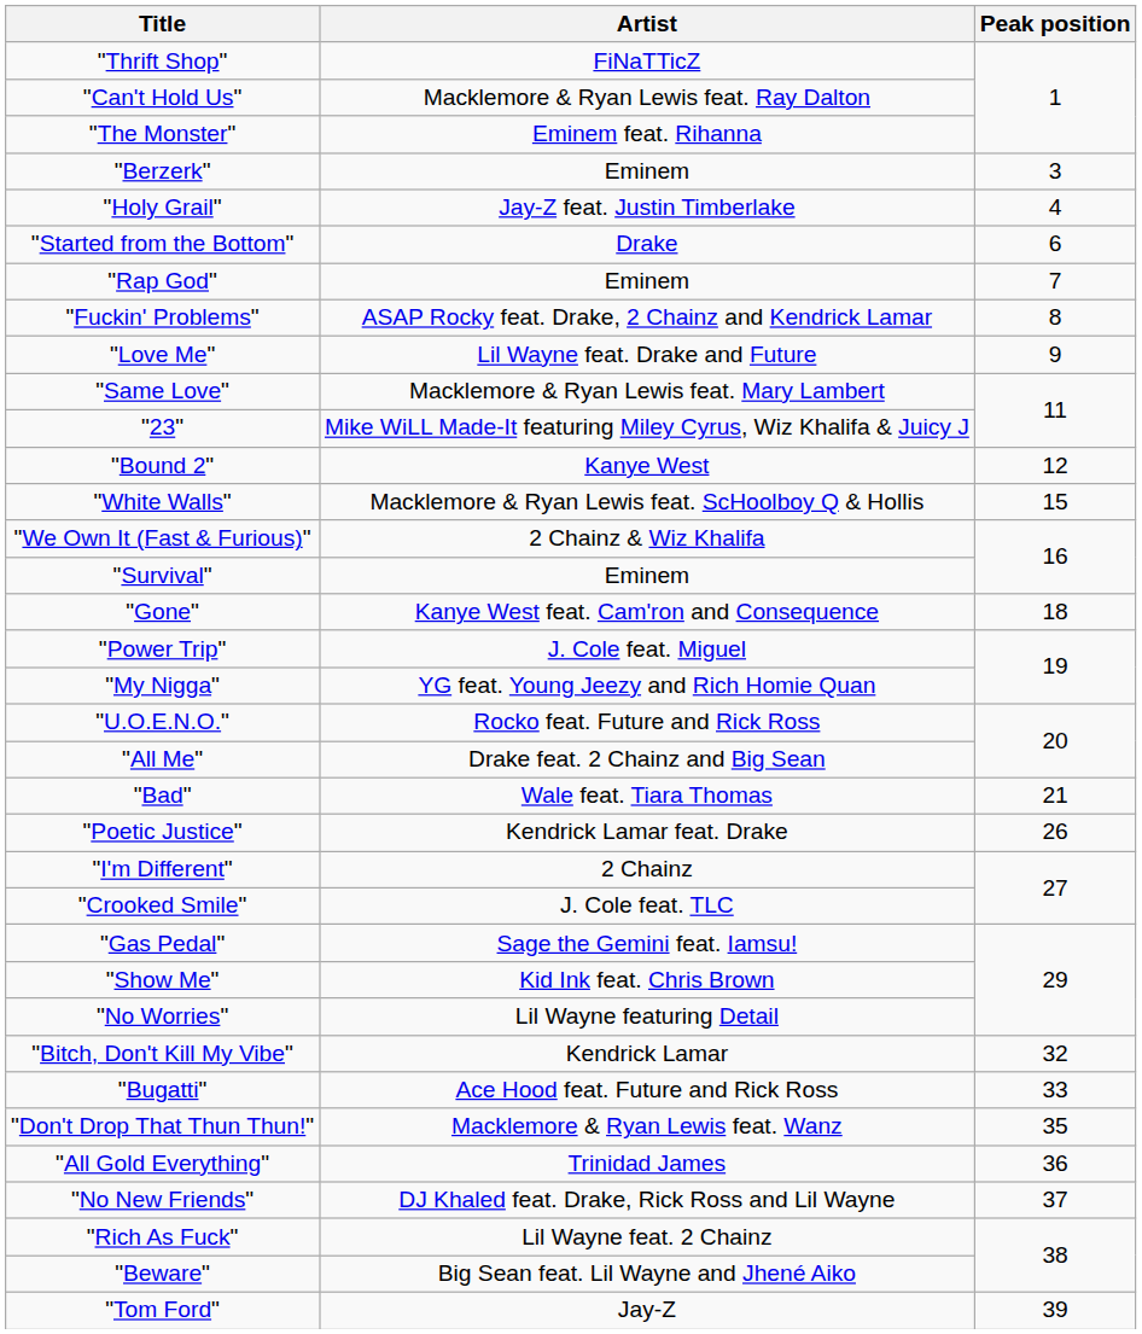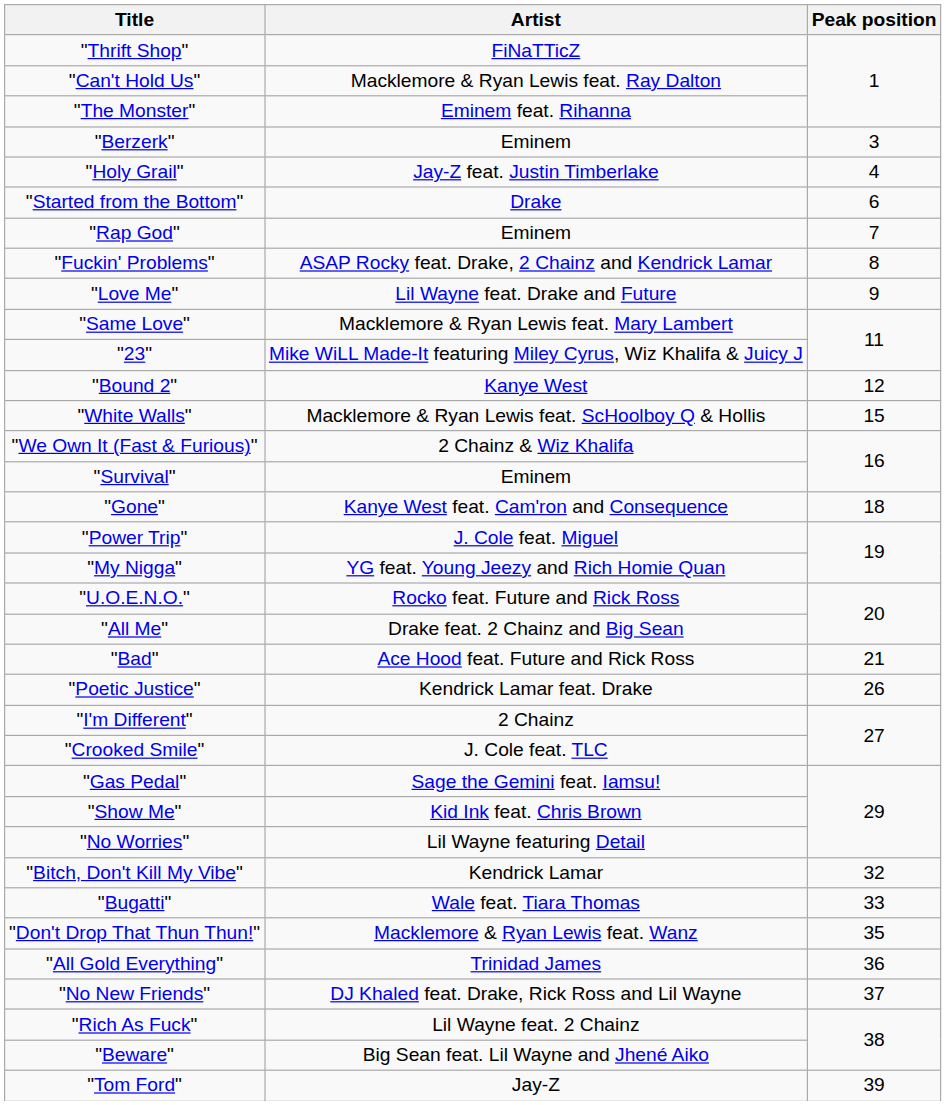 <table class="wikitable plainrowheaders" style="text-align:center;">
 <tr>
 <th scope="col">Title</th>
 <th scope="col">Artist</th>
 <th scope="col">Peak position</th>
 </tr>
 <tr>
 <td>"<a href='#'>Thrift Shop</a>"</td>
 <td><a href='#'>FiNaTTicZ</a></td>
 <td rowspan="3">1</td>
 </tr>
 <tr>
 <td>"<a href='#'>Can't Hold Us</a>"</td>
 <td>Macklemore & Ryan Lewis feat. <a href='#'>Ray Dalton</a></td>
 </tr>
 <tr>
 <td>"<a href='#'>The Monster</a>"</td>
 <td><a href='#'>Eminem</a> feat. <a href='#'>Rihanna</a></td>
 </tr>
 <tr>
 <td>"<a href='#'>Berzerk</a>"</td>
 <td>Eminem</td>
 <td>3</td>
 </tr>
 <tr>
 <td>"<a href='#'>Holy Grail</a>"</td>
 <td><a href='#'>Jay-Z</a> feat. <a href='#'>Justin Timberlake</a></td>
 <td>4</td>
 </tr>
 <tr>
 <td>"<a href='#'>Started from the Bottom</a>"</td>
 <td><a href='#'>Drake</a></td>
 <td>6</td>
 </tr>
 <tr>
 <td>"<a href='#'>Rap God</a>"</td>
 <td>Eminem</td>
 <td>7</td>
 </tr>
 <tr>
 <td>"<a href='#'>Fuckin' Problems</a>"</td>
 <td><a href='#'>ASAP Rocky</a> feat. Drake, <a href='#'>2 Chainz</a> and <a href='#'>Kendrick Lamar</a></td>
 <td>8</td>
 </tr>
 <tr>
 <td>"<a href='#'>Love Me</a>"</td>
 <td><a href='#'>Lil Wayne</a> feat. Drake and <a href='#'>Future</a></td>
 <td>9</td>
 </tr>
 <tr>
 <td>"<a href='#'>Same Love</a>"</td>
 <td>Macklemore & Ryan Lewis feat. <a href='#'>Mary Lambert</a></td>
 <td rowspan="2">11</td>
 </tr>
 <tr>
 <td>"<a href='#'>23</a>"</td>
 <td><a href='#'>Mike WiLL Made-It</a> featuring <a href='#'>Miley Cyrus</a>, Wiz Khalifa & <a href='#'>Juicy J</a></td>
 </tr>
 <tr>
 <td>"<a href='#'>Bound 2</a>"</td>
 <td><a href='#'>Kanye West</a></td>
 <td>12</td>
 </tr>
 <tr>
 <td>"<a href='#'>White Walls</a>"</td>
 <td>Macklemore & Ryan Lewis feat. <a href='#'>ScHoolboy Q</a> & Hollis</td>
 <td>15</td>
 </tr>
 <tr>
 <td>"<a href='#'>We Own It (Fast & Furious)</a>"</td>
 <td>2 Chainz & <a href='#'>Wiz Khalifa</a></td>
 <td rowspan="2">16</td>
 </tr>
 <tr>
 <td>"<a href='#'>Survival</a>"</td>
 <td>Eminem</td>
 </tr>
 <tr>
 <td>"<a href='#'>Gone</a>"</td>
 <td><a href='#'>Kanye West</a> feat. <a href='#'>Cam'ron</a> and <a href='#'>Consequence</a></td>
 <td>18</td>
 </tr>
 <tr>
 <td>"<a href='#'>Power Trip</a>"</td>
 <td><a href='#'>J. Cole</a> feat. <a href='#'>Miguel</a></td>
 <td rowspan="2">19</td>
 </tr>
 <tr>
 <td>"<a href='#'>My Nigga</a>"</td>
 <td><a href='#'>YG</a> feat. <a href='#'>Young Jeezy</a> and <a href='#'>Rich Homie Quan</a></td>
 </tr>
 <tr>
 <td>"<a href='#'>U.O.E.N.O.</a>"</td>
 <td><a href='#'>Rocko</a> feat. Future and <a href='#'>Rick Ross</a></td>
 <td rowspan="2">20</td>
 </tr>
 <tr>
 <td>"<a href='#'>All Me</a>"</td>
 <td>Drake feat. 2 Chainz and <a href='#'>Big Sean</a></td>
 </tr>
 <tr>
 <td>"<a href='#'>Bad</a>"</td>
-<td><a href='#'>Wale</a> feat. <a href='#'>Tiara Thomas</a></td>
+<td><a href='#'>Ace Hood</a> feat. Future and Rick Ross</td>
 <td>21</td>
 </tr>
 <tr>
 <td>"<a href='#'>Poetic Justice</a>"</td>
 <td>Kendrick Lamar feat. Drake</td>
 <td>26</td>
 </tr>
 <tr>
 <td>"<a href='#'>I'm Different</a>"</td>
 <td>2 Chainz</td>
 <td rowspan="2">27</td>
 </tr>
 <tr>
 <td>"<a href='#'>Crooked Smile</a>"</td>
 <td>J. Cole feat. <a href='#'>TLC</a></td>
 </tr>
 <tr>
 <td>"<a href='#'>Gas Pedal</a>"</td>
 <td><a href='#'>Sage the Gemini</a> feat. <a href='#'>Iamsu!</a></td>
 <td rowspan="3">29</td>
 </tr>
 <tr>
 <td>"<a href='#'>Show Me</a>"</td>
 <td><a href='#'>Kid Ink</a> feat. <a href='#'>Chris Brown</a></td>
 </tr>
 <tr>
 <td>"<a href='#'>No Worries</a>"</td>
 <td>Lil Wayne featuring <a href='#'>Detail</a></td>
 </tr>
 <tr>
 <td>"<a href='#'>Bitch, Don't Kill My Vibe</a>"</td>
 <td>Kendrick Lamar</td>
 <td>32</td>
 </tr>
 <tr>
 <td>"<a href='#'>Bugatti</a>"</td>
-<td><a href='#'>Ace Hood</a> feat. Future and Rick Ross</td>
+<td><a href='#'>Wale</a> feat. <a href='#'>Tiara Thomas</a></td>
 <td>33</td>
 </tr>
 <tr>
 <td>"<a href='#'>Don't Drop That Thun Thun!</a>"</td>
 <td><a href='#'>Macklemore</a> & <a href='#'>Ryan Lewis</a> feat. <a href='#'>Wanz</a></td>
 <td>35</td>
 </tr>
 <tr>
 <td>"<a href='#'>All Gold Everything</a>"</td>
 <td><a href='#'>Trinidad James</a></td>
 <td>36</td>
 </tr>
 <tr>
 <td>"<a href='#'>No New Friends</a>"</td>
 <td><a href='#'>DJ Khaled</a> feat. Drake, Rick Ross and Lil Wayne</td>
 <td>37</td>
 </tr>
 <tr>
 <td>"<a href='#'>Rich As Fuck</a>"</td>
 <td>Lil Wayne feat. 2 Chainz</td>
 <td rowspan="2">38</td>
 </tr>
 <tr>
 <td>"<a href='#'>Beware</a>"</td>
 <td>Big Sean feat. Lil Wayne and <a href='#'>Jhené Aiko</a></td>
 </tr>
 <tr>
 <td>"<a href='#'>Tom Ford</a>"</td>
 <td>Jay-Z</td>
 <td>39</td>
 </tr>
 </table>
